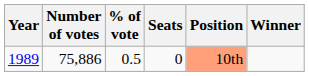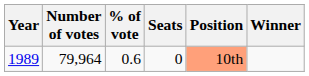 <table class="wikitable sortable">
 <tr>
 <th>Year</th>
 <th>Number<br>of votes</th>
 <th>% of<br>vote</th>
 <th>Seats</th>
 <th>Position</th>
 <th colspan=2>Winner</th>
 </tr>
 <tr style="text-align:center;">
 <td><a href='#'>1989</a></td>
-<td style="text-align: right; margin-right: 0.5em">75,886</td>
-<td style="text-align: right; margin-right: 0.5em">0.5</td>
+<td style="text-align: right; margin-right: 0.5em">79,964</td>
+<td style="text-align: right; margin-right: 0.5em">0.6</td>
 <td style="text-align: right; margin-right: 0.5em">0</td>
 <td style="background: lightsalmon; text-align: right; margin-right: 0.5em">10th</td>
 <td></td>
 </tr>
 </table>
